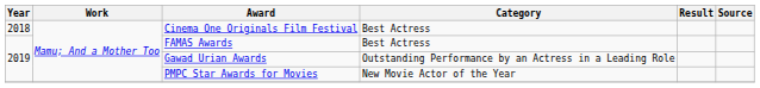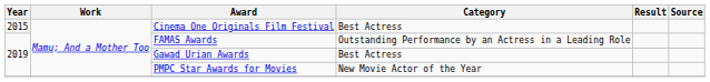 <table class="wikitable">
 <tr>
 <th>Year</th>
 <th>Work</th>
 <th>Award</th>
 <th>Category</th>
 <th>Result</th>
 <th>Source </th>
 </tr>
 <tr>
-<td>2018</td>
+<td>2015</td>
 <td rowspan = "4"><em><a href='#'>Mamu; And a Mother Too</a></em></td>
 <td><a href='#'>Cinema One Originals Film Festival</a></td>
 <td>Best Actress</td>
 <td></td>
 <td></td>
 </tr>
 <tr>
 <td rowspan = "3">2019</td>
 <td><a href='#'>FAMAS Awards</a></td>
-<td>Best Actress</td>
+<td>Outstanding Performance by an Actress in a Leading Role</td>
 <td></td>
 <td></td>
 </tr>
 <tr>
 <td><a href='#'>Gawad Urian Awards</a></td>
-<td>Outstanding Performance by an Actress in a Leading Role</td>
+<td>Best Actress</td>
 <td></td>
 <td></td>
 </tr>
 <tr>
 <td><a href='#'>PMPC Star Awards for Movies</a></td>
 <td>New Movie Actor of the Year</td>
 <td></td>
 <td></td>
 </tr>
 <tr>
 </tr>
 </table>
